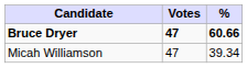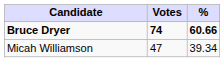 <table class="wikitable">
 <tr>
 <th style="background:#ddf; width:200px;">Candidate</th>
 <th style="background:#ddf; width:50px;">Votes</th>
 <th style="background:#ddf; width:30px;">%</th>
 </tr>
 <tr>
 <td><strong>Bruce Dryer</strong></td>
-<td><strong>47</strong></td>
+<td><strong>74</strong></td>
 <td><strong>60.66</strong></td>
 </tr>
 <tr>
 <td>Micah Williamson</td>
 <td>47</td>
 <td>39.34</td>
 </tr>
 </table>
